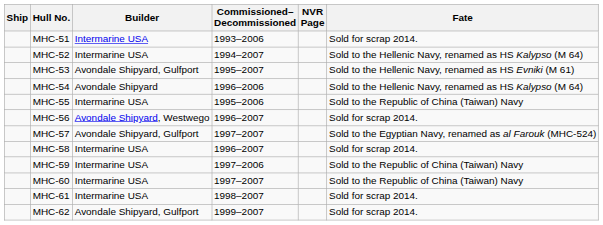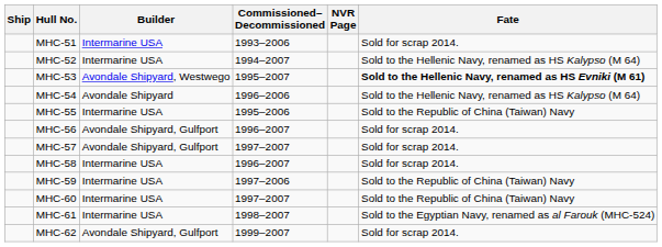 <table class="sortable wikitable">
 <tr>
 <th>Ship</th>
 <th>Hull No.</th>
 <th>Builder</th>
 <th>Commissioned–<br>Decommissioned</th>
 <th>NVR<br>Page</th>
 <th>Fate</th>
 </tr>
 <tr>
 <td></td>
 <td>MHC-51</td>
 <td><a href='#'>Intermarine USA</a></td>
 <td>1993–2006</td>
 <td></td>
 <td>Sold for scrap 2014.</td>
 </tr>
 <tr>
 <td></td>
 <td>MHC-52</td>
 <td>Intermarine USA</td>
 <td>1994–2007</td>
 <td></td>
 <td>Sold to the Hellenic Navy, renamed as HS <em>Kalypso</em> (M 64)</td>
 </tr>
 <tr>
 <td></td>
 <td>MHC-53</td>
-<td>Avondale Shipyard, Gulfport</td>
+<td><a href='#'>Avondale Shipyard</a>, Westwego</td>
 <td>1995–2007</td>
 <td></td>
-<td>Sold to the Hellenic Navy, renamed as HS <em>Evniki</em> (M 61)</td>
+<td><strong>Sold to the Hellenic Navy, renamed as HS <em>Evniki</em> (M 61)</strong></td>
 </tr>
 <tr>
 <td></td>
 <td>MHC-54</td>
 <td>Avondale Shipyard</td>
 <td>1996–2006</td>
 <td></td>
 <td>Sold to the Hellenic Navy, renamed as HS <em>Kalypso</em> (M 64)</td>
 </tr>
 <tr>
 <td></td>
 <td>MHC-55</td>
 <td>Intermarine USA</td>
 <td>1995–2006</td>
 <td></td>
 <td>Sold to the Republic of China (Taiwan) Navy</td>
 </tr>
 <tr>
 <td></td>
 <td>MHC-56</td>
-<td><a href='#'>Avondale Shipyard</a>, Westwego</td>
+<td>Avondale Shipyard, Gulfport</td>
 <td>1996–2007</td>
 <td></td>
 <td>Sold for scrap 2014.</td>
 </tr>
 <tr>
 <td></td>
 <td>MHC-57</td>
 <td>Avondale Shipyard, Gulfport</td>
 <td>1997–2007</td>
 <td></td>
-<td>Sold to the Egyptian Navy, renamed as <em>al Farouk</em> (MHC-524)</td>
+<td>Sold for scrap 2014.</td>
 </tr>
 <tr>
 <td></td>
 <td>MHC-58</td>
 <td>Intermarine USA</td>
 <td>1996–2007</td>
 <td></td>
 <td>Sold for scrap 2014.</td>
 </tr>
 <tr>
 <td></td>
 <td>MHC-59</td>
 <td>Intermarine USA</td>
 <td>1997–2006</td>
 <td></td>
 <td>Sold to the Republic of China (Taiwan) Navy</td>
 </tr>
 <tr>
 <td></td>
 <td>MHC-60</td>
 <td>Intermarine USA</td>
 <td>1997–2007</td>
 <td></td>
 <td>Sold to the Republic of China (Taiwan) Navy</td>
 </tr>
 <tr>
 <td></td>
 <td>MHC-61</td>
 <td>Intermarine USA</td>
 <td>1998–2007</td>
 <td></td>
-<td>Sold for scrap 2014.</td>
+<td>Sold to the Egyptian Navy, renamed as <em>al Farouk</em> (MHC-524)</td>
 </tr>
 <tr>
 <td></td>
 <td>MHC-62</td>
 <td>Avondale Shipyard, Gulfport</td>
 <td>1999–2007</td>
 <td></td>
 <td>Sold for scrap 2014.</td>
 </tr>
 </table>
